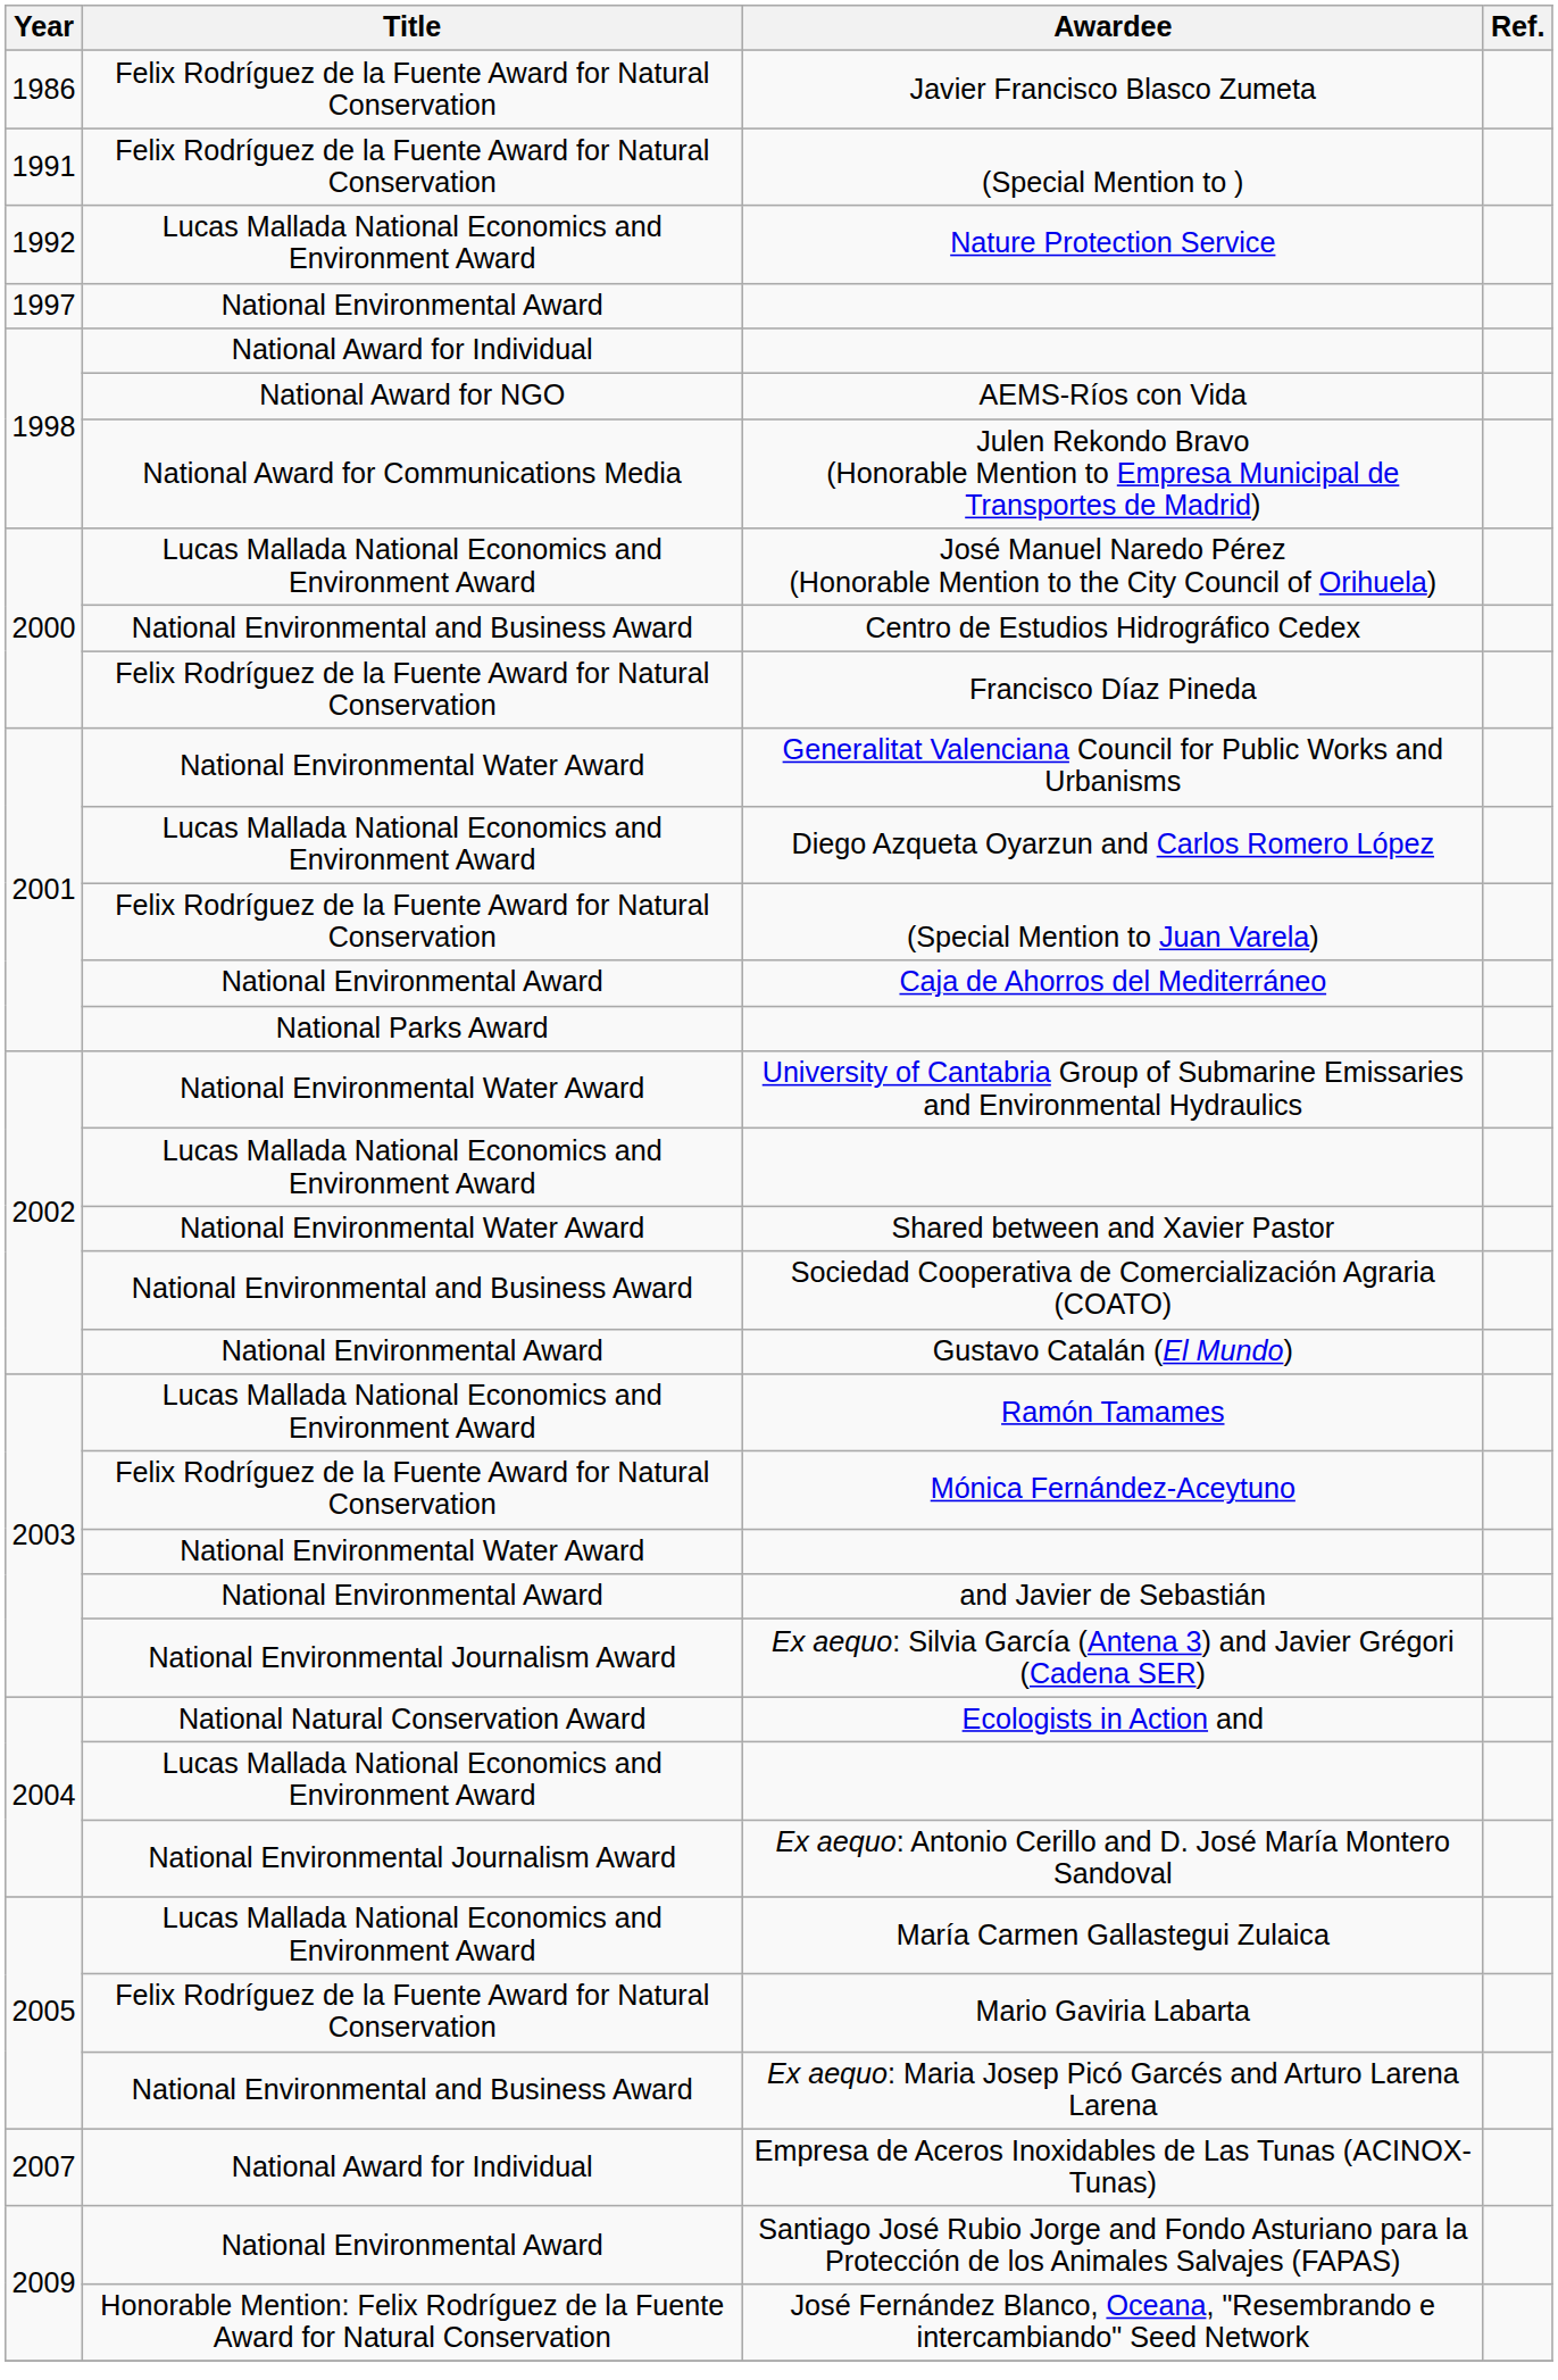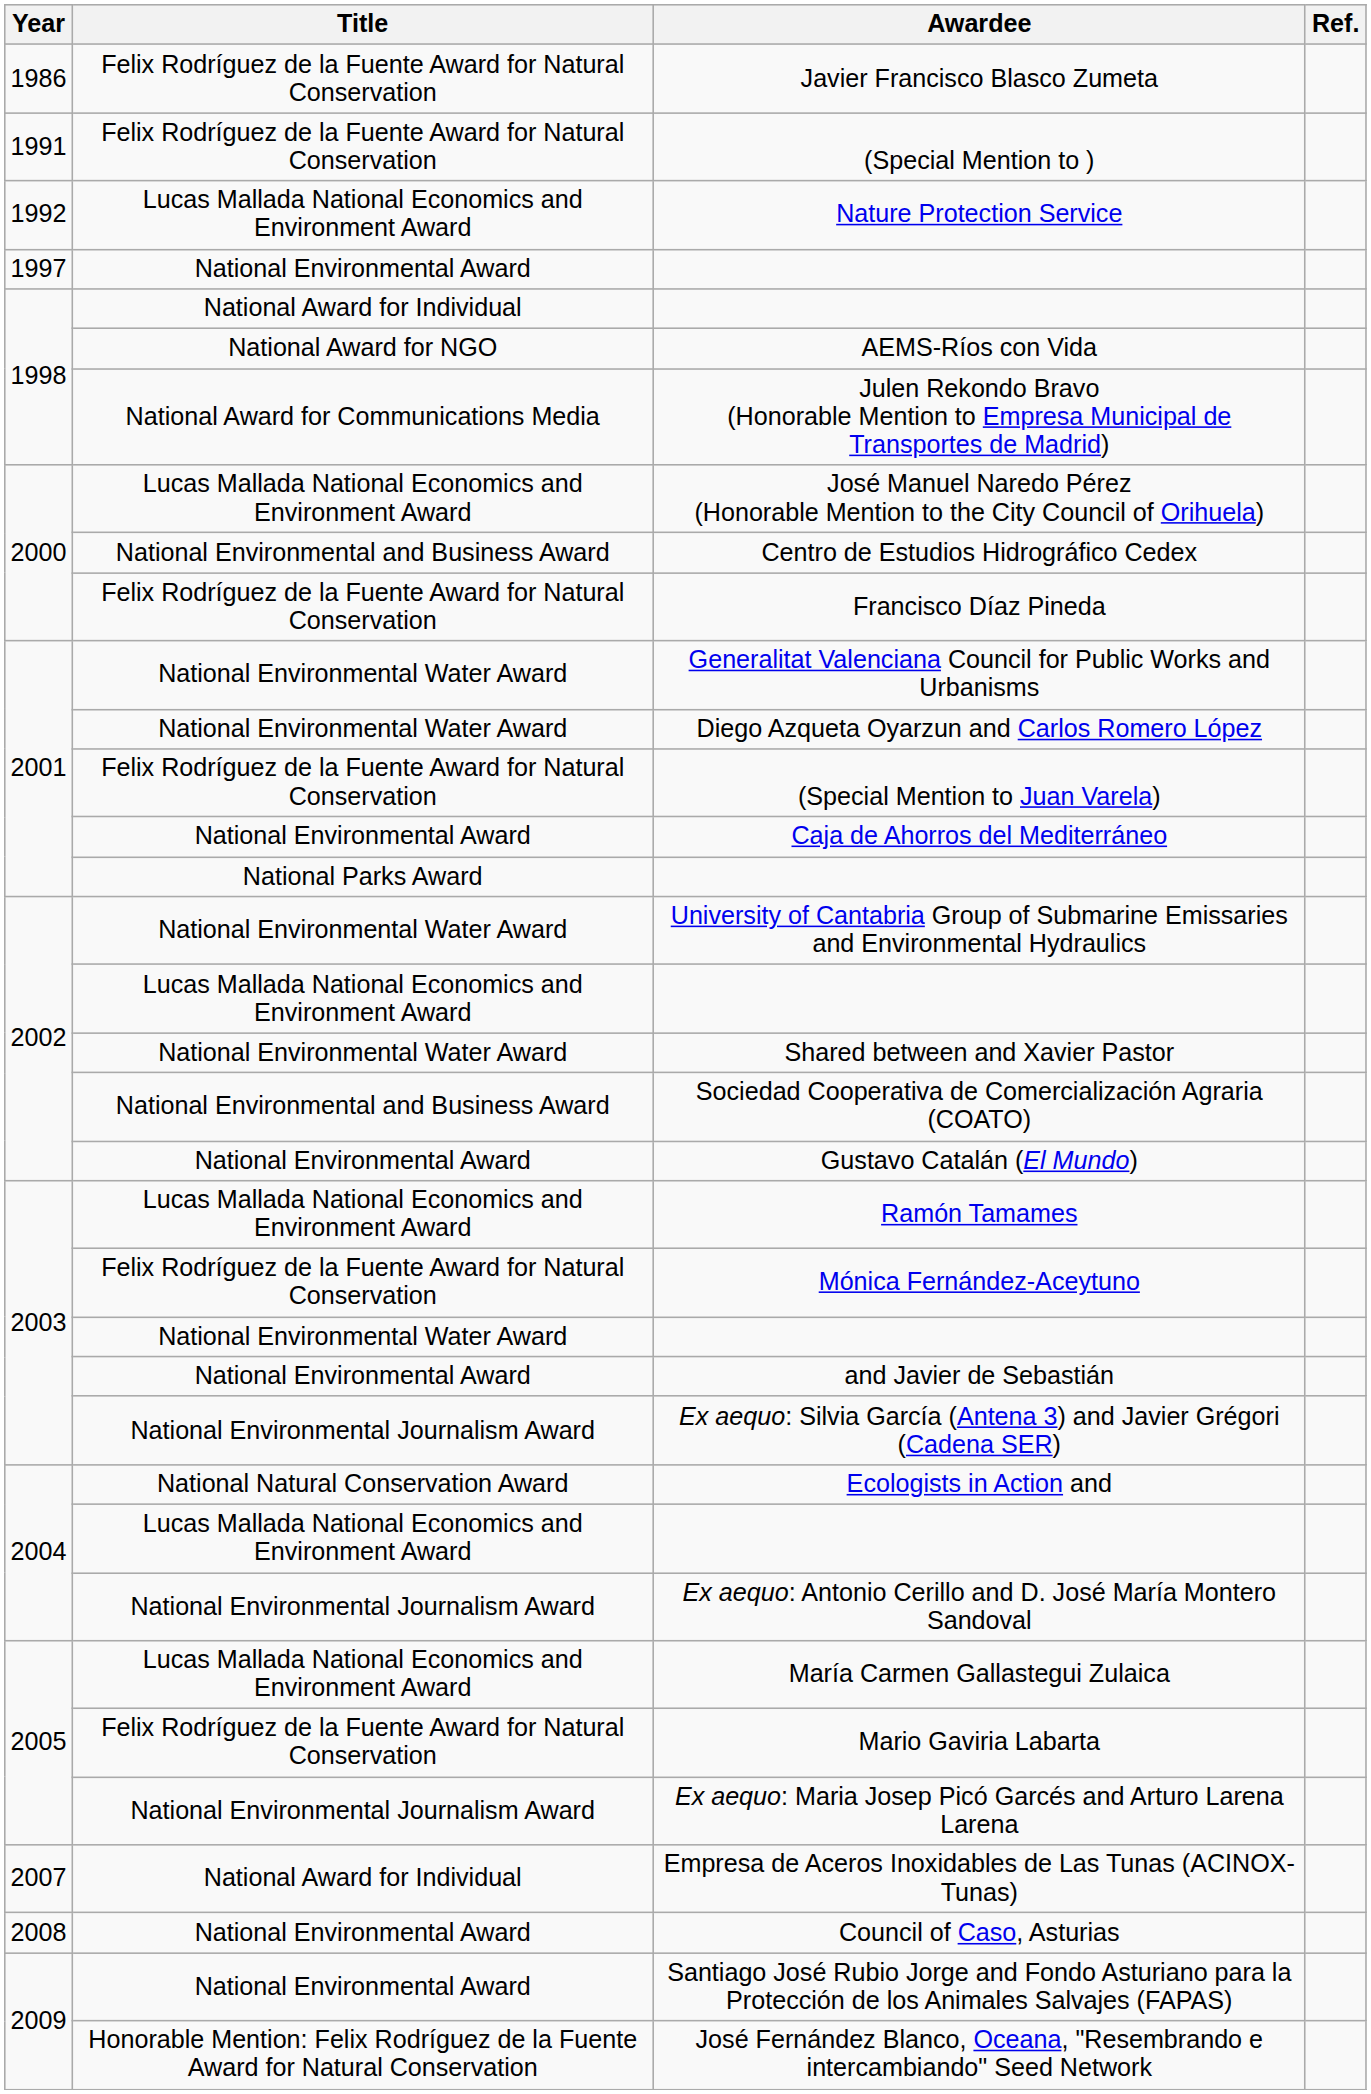 <table class="wikitable plainrowheaders" style="text-align:center;" border="1">
 <tr>
 <th scope="col" style="width:2em;">Year</th>
 <th scope="col" style="width:35em;">Title</th>
 <th scope="col" style="width:40em;">Awardee</th>
 <th scope="col" style="width:2em;">Ref.</th>
 </tr>
 <tr>
 <td>1986</td>
 <td>Felix Rodríguez de la Fuente Award for Natural Conservation</td>
 <td>Javier Francisco Blasco Zumeta</td>
 <td></td>
 </tr>
 <tr>
 <td>1991</td>
 <td>Felix Rodríguez de la Fuente Award for Natural Conservation</td>
 <td><br>(Special Mention to )</td>
 <td></td>
 </tr>
 <tr>
 <td>1992</td>
 <td>Lucas Mallada National Economics and Environment Award</td>
 <td><a href='#'>Nature Protection Service</a></td>
 <td></td>
 </tr>
 <tr>
 <td>1997</td>
 <td>National Environmental Award</td>
 <td></td>
 <td></td>
 </tr>
 <tr>
 <td rowspan=3>1998</td>
 <td>National Award for Individual</td>
 <td></td>
 <td></td>
 </tr>
 <tr>
 <td>National Award for NGO</td>
 <td>AEMS-Ríos con Vida</td>
 <td></td>
 </tr>
 <tr>
 <td>National Award for Communications Media</td>
 <td>Julen Rekondo Bravo<br>(Honorable Mention to <a href='#'>Empresa Municipal de Transportes de Madrid</a>)</td>
 <td></td>
 </tr>
 <tr>
 <td rowspan=3>2000</td>
 <td>Lucas Mallada National Economics and Environment Award</td>
 <td>José Manuel Naredo Pérez<br>(Honorable Mention to the City Council of <a href='#'>Orihuela</a>)</td>
 <td></td>
 </tr>
 <tr>
 <td>National Environmental and Business Award</td>
 <td>Centro de Estudios Hidrográfico Cedex</td>
 <td></td>
 </tr>
 <tr>
 <td>Felix Rodríguez de la Fuente Award for Natural Conservation</td>
 <td>Francisco Díaz Pineda</td>
 <td></td>
 </tr>
 <tr>
 <td rowspan=5>2001</td>
 <td>National Environmental Water Award</td>
 <td><a href='#'>Generalitat Valenciana</a> Council for Public Works and Urbanisms</td>
 <td></td>
 </tr>
 <tr>
-<td>Lucas Mallada National Economics and Environment Award</td>
+<td>National Environmental Water Award</td>
 <td>Diego Azqueta Oyarzun and <a href='#'>Carlos Romero López</a></td>
 <td></td>
 </tr>
 <tr>
 <td>Felix Rodríguez de la Fuente Award for Natural Conservation</td>
 <td><br>(Special Mention to <a href='#'>Juan Varela</a>)</td>
 <td></td>
 </tr>
 <tr>
 <td>National Environmental Award</td>
 <td><a href='#'>Caja de Ahorros del Mediterráneo</a></td>
 <td></td>
 </tr>
 <tr>
 <td>National Parks Award</td>
 <td></td>
 <td></td>
 </tr>
 <tr>
 <td rowspan=5>2002</td>
 <td>National Environmental Water Award</td>
 <td><a href='#'>University of Cantabria</a> Group of Submarine Emissaries and Environmental Hydraulics</td>
 <td></td>
 </tr>
 <tr>
 <td>Lucas Mallada National Economics and Environment Award</td>
 <td></td>
 <td></td>
 </tr>
 <tr>
 <td>National Environmental Water Award</td>
 <td>Shared between  and Xavier Pastor</td>
 <td></td>
 </tr>
 <tr>
 <td>National Environmental and Business Award</td>
 <td>Sociedad Cooperativa de Comercialización Agraria (COATO)</td>
 <td></td>
 </tr>
 <tr>
 <td>National Environmental Award</td>
 <td>Gustavo Catalán (<em><a href='#'>El Mundo</a></em>)</td>
 <td></td>
 </tr>
 <tr>
 <td rowspan=5>2003</td>
 <td>Lucas Mallada National Economics and Environment Award</td>
 <td><a href='#'>Ramón Tamames</a></td>
 <td></td>
 </tr>
 <tr>
 <td>Felix Rodríguez de la Fuente Award for Natural Conservation</td>
 <td><a href='#'>Mónica Fernández-Aceytuno</a></td>
 <td></td>
 </tr>
 <tr>
 <td>National Environmental Water Award</td>
 <td><em></em></td>
 <td></td>
 </tr>
 <tr>
 <td>National Environmental Award</td>
 <td> and Javier de Sebastián</td>
 <td></td>
 </tr>
 <tr>
 <td>National Environmental Journalism Award</td>
 <td><em>Ex aequo</em>: Silvia García (<a href='#'>Antena 3</a>) and Javier Grégori (<a href='#'>Cadena SER</a>)</td>
 <td></td>
 </tr>
 <tr>
 <td rowspan=3>2004</td>
 <td>National Natural Conservation Award</td>
 <td><a href='#'>Ecologists in Action</a> and </td>
 <td></td>
 </tr>
 <tr>
 <td>Lucas Mallada National Economics and Environment Award</td>
 <td></td>
 <td></td>
 </tr>
 <tr>
 <td>National Environmental Journalism Award</td>
 <td><em>Ex aequo</em>: Antonio Cerillo and D. José María Montero Sandoval</td>
 <td></td>
 </tr>
 <tr>
 <td rowspan=3>2005</td>
 <td>Lucas Mallada National Economics and Environment Award</td>
 <td>María Carmen Gallastegui Zulaica</td>
 <td></td>
 </tr>
 <tr>
 <td>Felix Rodríguez de la Fuente Award for Natural Conservation</td>
 <td>Mario Gaviria Labarta</td>
 <td></td>
 </tr>
 <tr>
-<td>National Environmental and Business Award</td>
+<td>National Environmental Journalism Award</td>
 <td><em>Ex aequo</em>: Maria Josep Picó Garcés and Arturo Larena Larena</td>
 <td></td>
 </tr>
 <tr>
 <td>2007</td>
 <td>National Award for Individual</td>
 <td>Empresa de Aceros Inoxidables de Las Tunas (ACINOX-Tunas)</td>
+<td></td>
+</tr>
+<tr>
+<td>2008</td>
+<td>National Environmental Award</td>
+<td>Council of <a href='#'>Caso</a>, Asturias</td>
 <td></td>
 </tr>
 <tr>
 <td rowspan=2>2009</td>
 <td>National Environmental Award</td>
 <td>Santiago José Rubio Jorge and Fondo Asturiano para la Protección de los Animales Salvajes (FAPAS)</td>
 <td></td>
 </tr>
 <tr>
 <td>Honorable Mention: Felix Rodríguez de la Fuente Award for Natural Conservation</td>
 <td>José Fernández Blanco, <a href='#'>Oceana</a>, "Resembrando e intercambiando" Seed Network</td>
 <td></td>
 </tr>
 <tr>
 </tr>
 </table>
